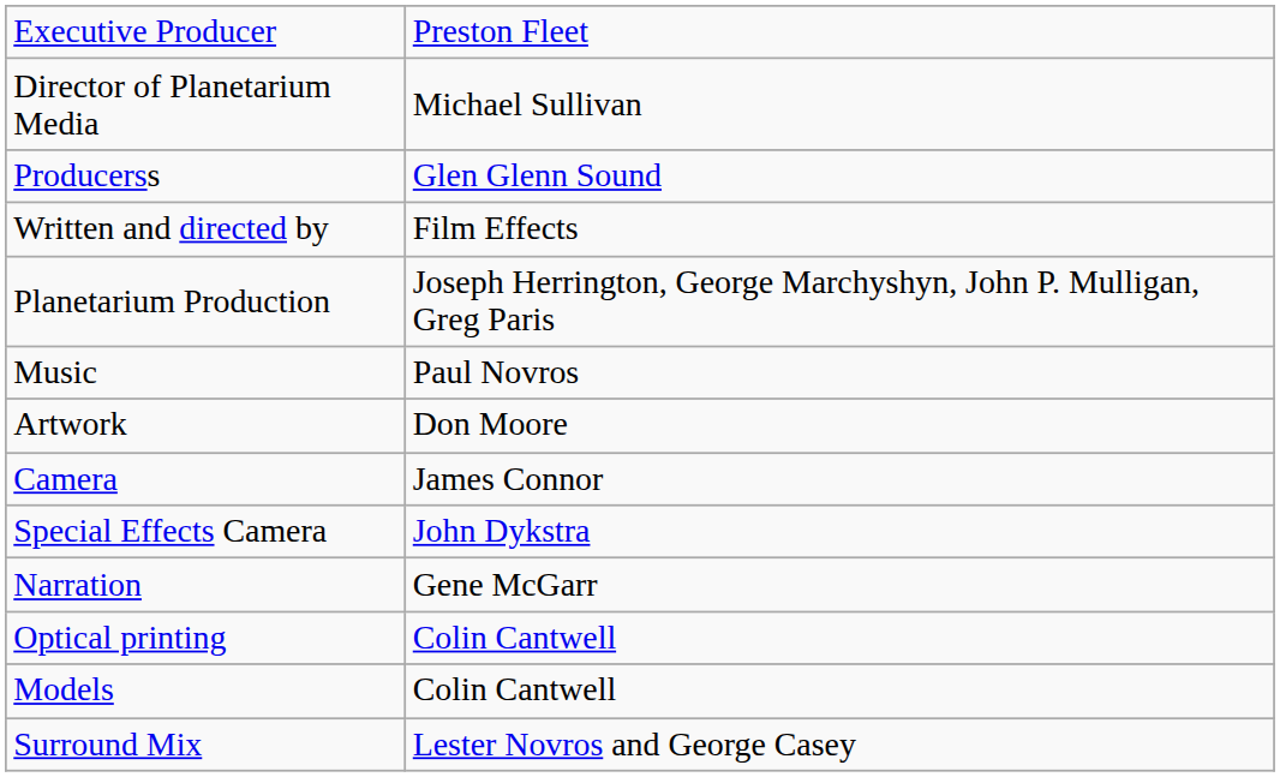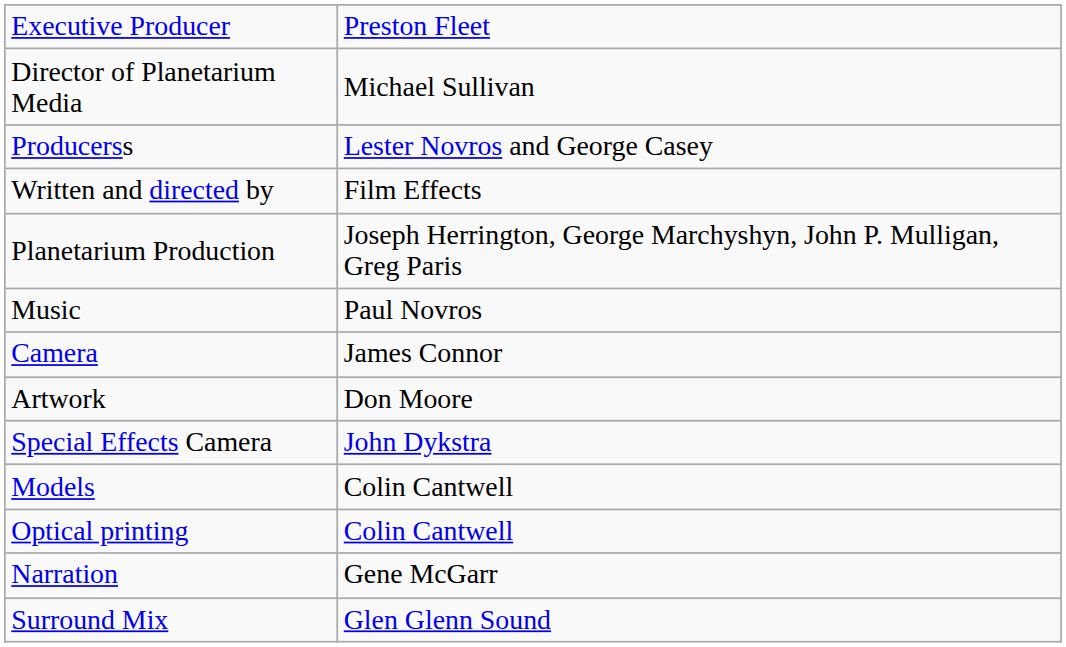 <table class="wikitable">
 <tr>
 <td><a href='#'>Executive Producer</a></td>
 <td><a href='#'>Preston Fleet</a></td>
 </tr>
 <tr>
 <td>Director of Planetarium Media</td>
 <td>Michael Sullivan</td>
 </tr>
 <tr>
 <td><a href='#'>Producers</a>s</td>
-<td><a href='#'>Glen Glenn Sound</a></td>
+<td><a href='#'>Lester Novros</a> and George Casey</td>
 </tr>
 <tr>
 <td>Written and <a href='#'>directed</a> by</td>
 <td>Film Effects</td>
 </tr>
 <tr>
 <td>Planetarium Production</td>
 <td>Joseph Herrington, George Marchyshyn, John P. Mulligan, Greg Paris</td>
 </tr>
 <tr>
 <td>Music</td>
 <td>Paul Novros</td>
 </tr>
 <tr>
+<td><a href='#'>Camera</a></td>
+<td>James Connor</td>
+</tr>
+<tr>
 <td>Artwork</td>
 <td>Don Moore</td>
-</tr>
-<tr>
-<td><a href='#'>Camera</a></td>
-<td>James Connor</td>
 </tr>
 <tr>
 <td><a href='#'>Special Effects</a> Camera</td>
 <td><a href='#'>John Dykstra</a></td>
 </tr>
 <tr>
-<td><a href='#'>Narration</a></td>
-<td>Gene McGarr</td>
+<td><a href='#'>Models</a></td>
+<td>Colin Cantwell</td>
 </tr>
 <tr>
 <td><a href='#'>Optical printing</a></td>
 <td><a href='#'>Colin Cantwell</a></td>
 </tr>
 <tr>
-<td><a href='#'>Models</a></td>
-<td>Colin Cantwell</td>
+<td><a href='#'>Narration</a></td>
+<td>Gene McGarr</td>
 </tr>
 <tr>
 <td><a href='#'>Surround Mix</a></td>
-<td><a href='#'>Lester Novros</a> and George Casey</td>
+<td><a href='#'>Glen Glenn Sound</a></td>
 </tr>
 </table>
